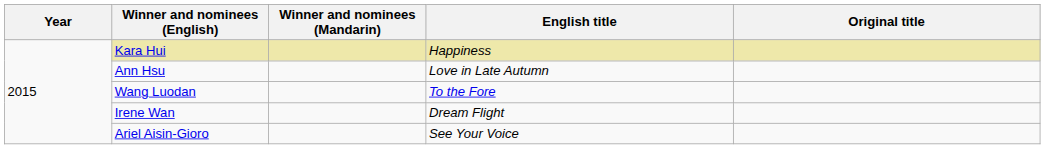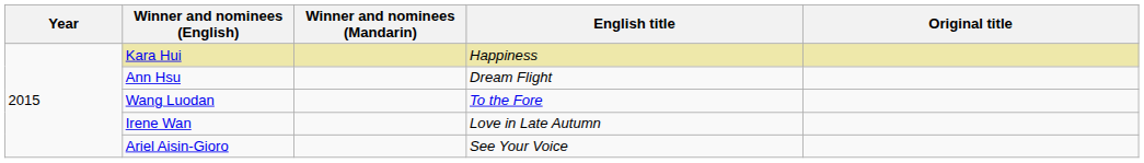 <table class="wikitable" style="width:100%;">
 <tr style="background:#bebebe">
 <th width="100"><strong>Year</strong></th>
 <th width="150"><strong>Winner and nominees<br>(English)</strong></th>
 <th width="150"><strong>Winner and nominees<br>(Mandarin)</strong></th>
 <th width="300"><strong>English title</strong></th>
 <th width="300"><strong>Original title</strong></th>
 </tr>
 <tr>
 <td rowspan="5">2015</td>
 <td style="background:#EEE8AA;"><a href='#'>Kara Hui</a></td>
 <td style="background:#EEE8AA;"></td>
 <td style="background:#EEE8AA;"><em>Happiness</em></td>
 <td style="background:#EEE8AA;"></td>
 </tr>
 <tr>
 <td><a href='#'>Ann Hsu</a></td>
 <td></td>
-<td><em>Love in Late Autumn</em></td>
+<td><em>Dream Flight</em></td>
 <td></td>
 </tr>
 <tr>
 <td><a href='#'>Wang Luodan</a></td>
 <td></td>
 <td><em><a href='#'>To the Fore</a></em></td>
 <td></td>
 </tr>
 <tr>
 <td><a href='#'>Irene Wan</a></td>
 <td></td>
-<td><em>Dream Flight</em></td>
+<td><em>Love in Late Autumn</em></td>
 <td></td>
 </tr>
 <tr>
 <td><a href='#'>Ariel Aisin-Gioro</a></td>
 <td></td>
 <td><em>See Your Voice</em></td>
 <td></td>
 </tr>
 </table>
